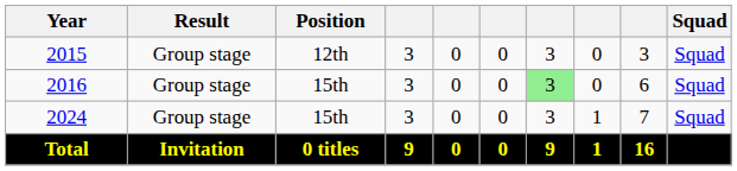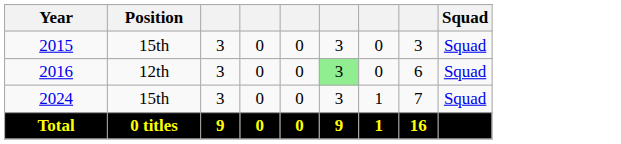 <table class="wikitable" style="text-align: center;">
 <tr>
 <th style="width:90px;">Year</th>
-<th style="width:110px;">Result</th>
 <th style="width:80px;">Position</th>
 <th style="width:30px;"></th>
 <th style="width:30px;"></th>
 <th style="width:30px;"></th>
 <th style="width:30px;"></th>
 <th style="width:30px;"></th>
 <th style="width:30px;"></th>
 <th>Squad</th>
 </tr>
 <tr>
 <td> <a href='#'>2015</a></td>
-<td>Group stage</td>
-<td>12th</td>
+<td>15th</td>
 <td>3</td>
 <td>0</td>
 <td>0</td>
 <td>3</td>
 <td>0</td>
 <td>3</td>
 <td><a href='#'>Squad</a></td>
 </tr>
 <tr>
 <td> <a href='#'>2016</a></td>
-<td>Group stage</td>
-<td>15th</td>
+<td>12th</td>
 <td>3</td>
 <td>0</td>
 <td>0</td>
 <td style="background: lightgreen;">3</td>
 <td>0</td>
 <td>6</td>
 <td><a href='#'>Squad</a></td>
 </tr>
 <tr>
 <td> <a href='#'>2024</a></td>
-<td>Group stage</td>
 <td>15th</td>
 <td>3</td>
 <td>0</td>
 <td>0</td>
 <td>3</td>
 <td>1</td>
 <td>7</td>
 <td><a href='#'>Squad</a></td>
 </tr>
 <tr>
 <th style="color:yellow; background:black;">Total</th>
-<th style="color:yellow; background:black;">Invitation</th>
 <th style="color:yellow; background:black;">0 titles</th>
 <th style="color:yellow; background:black;">9</th>
 <th style="color:yellow; background:black;">0</th>
 <th style="color:yellow; background:black;">0</th>
 <th style="color:yellow; background:black;">9</th>
 <th style="color:yellow; background:black;">1</th>
 <th style="color:yellow; background:black;">16</th>
 <th style="color:yellow; background:black;"></th>
 </tr>
 </table>
